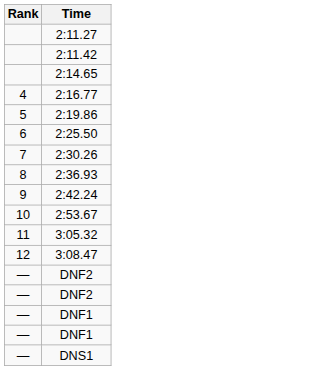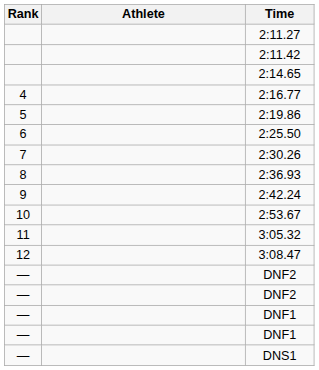 <table class=wikitable style="text-align:center">
 <tr>
 <th width=40>Rank</th>
+<th width=250>Athlete</th>
 <th width=80>Time</th>
 </tr>
 <tr>
 <td></td>
+<td align=left></td>
 <td>2:11.27</td>
 </tr>
 <tr>
 <td></td>
+<td align=left></td>
 <td>2:11.42</td>
 </tr>
 <tr>
 <td></td>
+<td align=left></td>
 <td>2:14.65</td>
 </tr>
 <tr>
 <td>4</td>
+<td align=left></td>
 <td>2:16.77</td>
 </tr>
 <tr>
 <td>5</td>
+<td align=left></td>
 <td>2:19.86</td>
 </tr>
 <tr>
 <td>6</td>
+<td align=left></td>
 <td>2:25.50</td>
 </tr>
 <tr>
 <td>7</td>
+<td align=left></td>
 <td>2:30.26</td>
 </tr>
 <tr>
 <td>8</td>
+<td align=left></td>
 <td>2:36.93</td>
 </tr>
 <tr>
 <td>9</td>
+<td align=left></td>
 <td>2:42.24</td>
 </tr>
 <tr>
 <td>10</td>
+<td align=left></td>
 <td>2:53.67</td>
 </tr>
 <tr>
 <td>11</td>
+<td align=left></td>
 <td>3:05.32</td>
 </tr>
 <tr>
 <td>12</td>
+<td align=left></td>
 <td>3:08.47</td>
 </tr>
 <tr>
 <td>—</td>
+<td align=left></td>
 <td>DNF2</td>
 </tr>
 <tr>
 <td>—</td>
+<td align=left></td>
 <td>DNF2</td>
 </tr>
 <tr>
 <td>—</td>
+<td align=left></td>
 <td>DNF1</td>
 </tr>
 <tr>
 <td>—</td>
+<td align=left></td>
 <td>DNF1</td>
 </tr>
 <tr>
 <td>—</td>
+<td align=left></td>
 <td>DNS1</td>
 </tr>
 </table>
